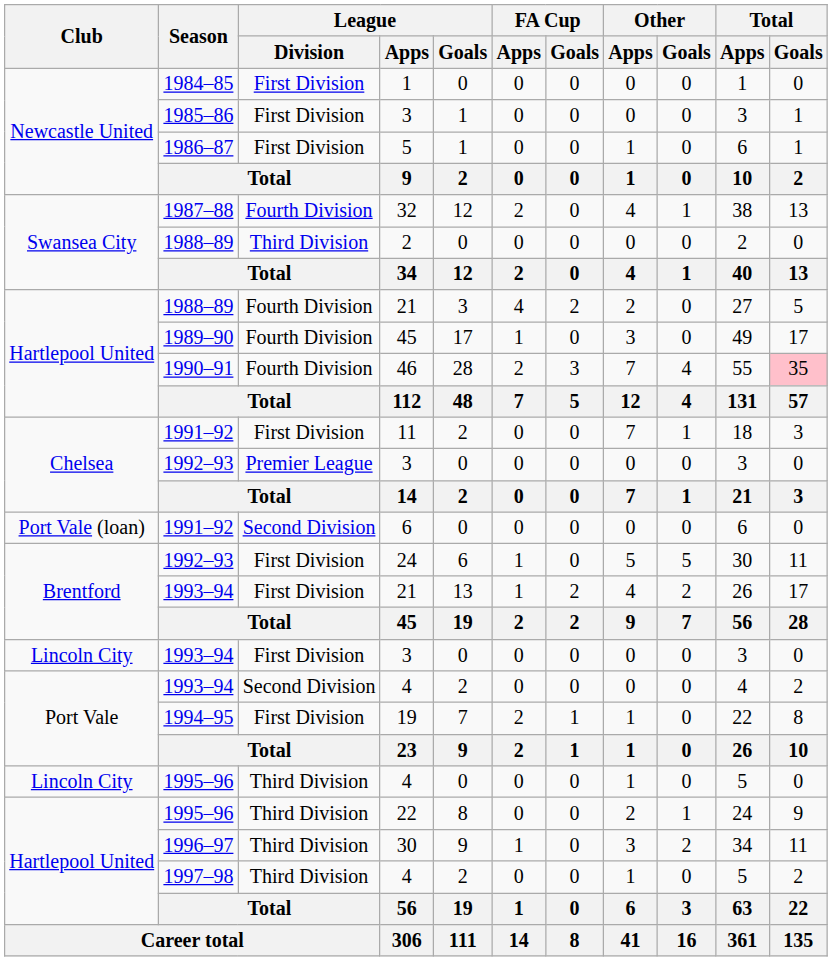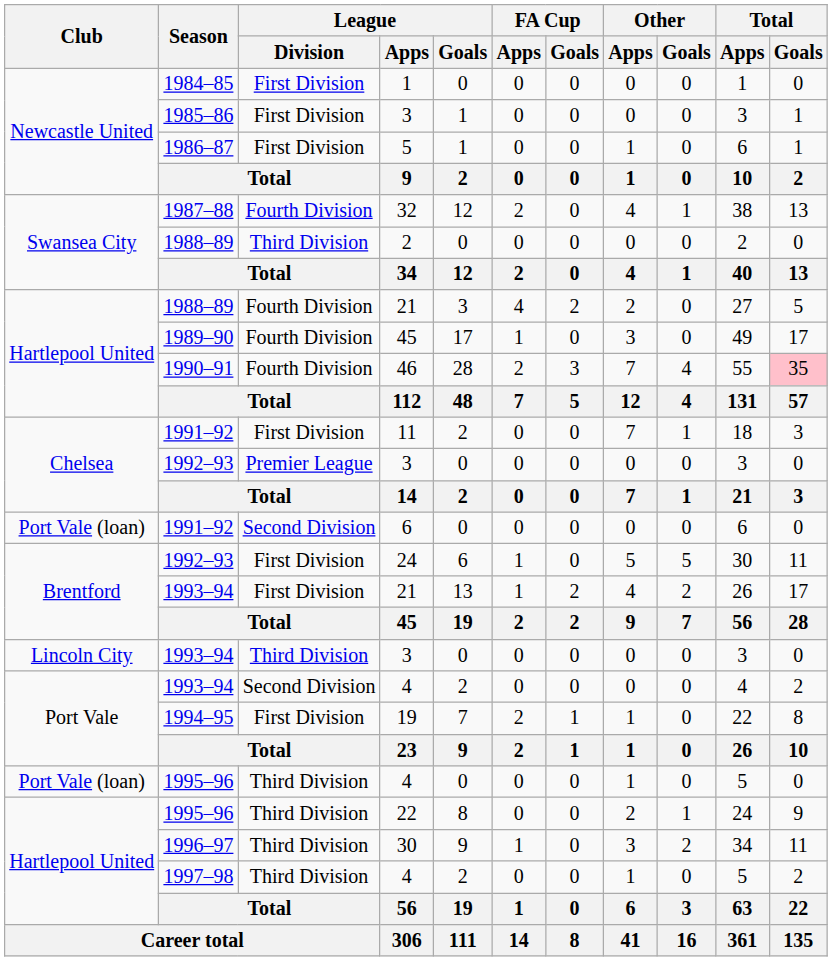 <table class="wikitable" style="text-align: center;">
 <tr>
 <th rowspan="2">Club</th>
 <th rowspan="2">Season</th>
 <th colspan="3">League</th>
 <th colspan="2">FA Cup</th>
 <th colspan="2">Other</th>
 <th colspan="2">Total</th>
 </tr>
 <tr>
 <th>Division</th>
 <th>Apps</th>
 <th>Goals</th>
 <th>Apps</th>
 <th>Goals</th>
 <th>Apps</th>
 <th>Goals</th>
 <th>Apps</th>
 <th>Goals</th>
 </tr>
 <tr>
 <td rowspan="4"><a href='#'>Newcastle United</a></td>
 <td><a href='#'>1984–85</a></td>
 <td><a href='#'>First Division</a></td>
 <td>1</td>
 <td>0</td>
 <td>0</td>
 <td>0</td>
 <td>0</td>
 <td>0</td>
 <td>1</td>
 <td>0</td>
 </tr>
 <tr>
 <td><a href='#'>1985–86</a></td>
 <td>First Division</td>
 <td>3</td>
 <td>1</td>
 <td>0</td>
 <td>0</td>
 <td>0</td>
 <td>0</td>
 <td>3</td>
 <td>1</td>
 </tr>
 <tr>
 <td><a href='#'>1986–87</a></td>
 <td>First Division</td>
 <td>5</td>
 <td>1</td>
 <td>0</td>
 <td>0</td>
 <td>1</td>
 <td>0</td>
 <td>6</td>
 <td>1</td>
 </tr>
 <tr>
 <th colspan="2">Total</th>
 <th>9</th>
 <th>2</th>
 <th>0</th>
 <th>0</th>
 <th>1</th>
 <th>0</th>
 <th>10</th>
 <th>2</th>
 </tr>
 <tr>
 <td rowspan="3"><a href='#'>Swansea City</a></td>
 <td><a href='#'>1987–88</a></td>
 <td><a href='#'>Fourth Division</a></td>
 <td>32</td>
 <td>12</td>
 <td>2</td>
 <td>0</td>
 <td>4</td>
 <td>1</td>
 <td>38</td>
 <td>13</td>
 </tr>
 <tr>
 <td><a href='#'>1988–89</a></td>
 <td><a href='#'>Third Division</a></td>
 <td>2</td>
 <td>0</td>
 <td>0</td>
 <td>0</td>
 <td>0</td>
 <td>0</td>
 <td>2</td>
 <td>0</td>
 </tr>
 <tr>
 <th colspan="2">Total</th>
 <th>34</th>
 <th>12</th>
 <th>2</th>
 <th>0</th>
 <th>4</th>
 <th>1</th>
 <th>40</th>
 <th>13</th>
 </tr>
 <tr>
 <td rowspan="4"><a href='#'>Hartlepool United</a></td>
 <td><a href='#'>1988–89</a></td>
 <td>Fourth Division</td>
 <td>21</td>
 <td>3</td>
 <td>4</td>
 <td>2</td>
 <td>2</td>
 <td>0</td>
 <td>27</td>
 <td>5</td>
 </tr>
 <tr>
 <td><a href='#'>1989–90</a></td>
 <td>Fourth Division</td>
 <td>45</td>
 <td>17</td>
 <td>1</td>
 <td>0</td>
 <td>3</td>
 <td>0</td>
 <td>49</td>
 <td>17</td>
 </tr>
 <tr>
 <td><a href='#'>1990–91</a></td>
 <td>Fourth Division</td>
 <td>46</td>
 <td>28</td>
 <td>2</td>
 <td>3</td>
 <td>7</td>
 <td>4</td>
 <td>55</td>
 <td style="background: pink;">35</td>
 </tr>
 <tr>
 <th colspan="2">Total</th>
 <th>112</th>
 <th>48</th>
 <th>7</th>
 <th>5</th>
 <th>12</th>
 <th>4</th>
 <th>131</th>
 <th>57</th>
 </tr>
 <tr>
 <td rowspan="3"><a href='#'>Chelsea</a></td>
 <td><a href='#'>1991–92</a></td>
 <td>First Division</td>
 <td>11</td>
 <td>2</td>
 <td>0</td>
 <td>0</td>
 <td>7</td>
 <td>1</td>
 <td>18</td>
 <td>3</td>
 </tr>
 <tr>
 <td><a href='#'>1992–93</a></td>
 <td><a href='#'>Premier League</a></td>
 <td>3</td>
 <td>0</td>
 <td>0</td>
 <td>0</td>
 <td>0</td>
 <td>0</td>
 <td>3</td>
 <td>0</td>
 </tr>
 <tr>
 <th colspan="2">Total</th>
 <th>14</th>
 <th>2</th>
 <th>0</th>
 <th>0</th>
 <th>7</th>
 <th>1</th>
 <th>21</th>
 <th>3</th>
 </tr>
 <tr>
 <td><a href='#'>Port Vale</a> (loan)</td>
 <td><a href='#'>1991–92</a></td>
 <td><a href='#'>Second Division</a></td>
 <td>6</td>
 <td>0</td>
 <td>0</td>
 <td>0</td>
 <td>0</td>
 <td>0</td>
 <td>6</td>
 <td>0</td>
 </tr>
 <tr>
 <td rowspan="3"><a href='#'>Brentford</a></td>
 <td><a href='#'>1992–93</a></td>
 <td>First Division</td>
 <td>24</td>
 <td>6</td>
 <td>1</td>
 <td>0</td>
 <td>5</td>
 <td>5</td>
 <td>30</td>
 <td>11</td>
 </tr>
 <tr>
 <td><a href='#'>1993–94</a></td>
 <td>First Division</td>
 <td>21</td>
 <td>13</td>
 <td>1</td>
 <td>2</td>
 <td>4</td>
 <td>2</td>
 <td>26</td>
 <td>17</td>
 </tr>
 <tr>
 <th colspan="2">Total</th>
 <th>45</th>
 <th>19</th>
 <th>2</th>
 <th>2</th>
 <th>9</th>
 <th>7</th>
 <th>56</th>
 <th>28</th>
 </tr>
 <tr>
 <td><a href='#'>Lincoln City</a></td>
 <td><a href='#'>1993–94</a></td>
-<td>First Division</td>
+<td><a href='#'>Third Division</a></td>
 <td>3</td>
 <td>0</td>
 <td>0</td>
 <td>0</td>
 <td>0</td>
 <td>0</td>
 <td>3</td>
 <td>0</td>
 </tr>
 <tr>
 <td rowspan="3">Port Vale</td>
 <td><a href='#'>1993–94</a></td>
 <td>Second Division</td>
 <td>4</td>
 <td>2</td>
 <td>0</td>
 <td>0</td>
 <td>0</td>
 <td>0</td>
 <td>4</td>
 <td>2</td>
 </tr>
 <tr>
 <td><a href='#'>1994–95</a></td>
 <td>First Division</td>
 <td>19</td>
 <td>7</td>
 <td>2</td>
 <td>1</td>
 <td>1</td>
 <td>0</td>
 <td>22</td>
 <td>8</td>
 </tr>
 <tr>
 <th colspan="2">Total</th>
 <th>23</th>
 <th>9</th>
 <th>2</th>
 <th>1</th>
 <th>1</th>
 <th>0</th>
 <th>26</th>
 <th>10</th>
 </tr>
 <tr>
-<td><a href='#'>Lincoln City</a></td>
+<td><a href='#'>Port Vale</a> (loan)</td>
 <td><a href='#'>1995–96</a></td>
 <td>Third Division</td>
 <td>4</td>
 <td>0</td>
 <td>0</td>
 <td>0</td>
 <td>1</td>
 <td>0</td>
 <td>5</td>
 <td>0</td>
 </tr>
 <tr>
 <td rowspan="4"><a href='#'>Hartlepool United</a></td>
 <td><a href='#'>1995–96</a></td>
 <td>Third Division</td>
 <td>22</td>
 <td>8</td>
 <td>0</td>
 <td>0</td>
 <td>2</td>
 <td>1</td>
 <td>24</td>
 <td>9</td>
 </tr>
 <tr>
 <td><a href='#'>1996–97</a></td>
 <td>Third Division</td>
 <td>30</td>
 <td>9</td>
 <td>1</td>
 <td>0</td>
 <td>3</td>
 <td>2</td>
 <td>34</td>
 <td>11</td>
 </tr>
 <tr>
 <td><a href='#'>1997–98</a></td>
 <td>Third Division</td>
 <td>4</td>
 <td>2</td>
 <td>0</td>
 <td>0</td>
 <td>1</td>
 <td>0</td>
 <td>5</td>
 <td>2</td>
 </tr>
 <tr>
 <th colspan="2">Total</th>
 <th>56</th>
 <th>19</th>
 <th>1</th>
 <th>0</th>
 <th>6</th>
 <th>3</th>
 <th>63</th>
 <th>22</th>
 </tr>
 <tr>
 <th colspan="3">Career total</th>
 <th>306</th>
 <th>111</th>
 <th>14</th>
 <th>8</th>
 <th>41</th>
 <th>16</th>
 <th>361</th>
 <th>135</th>
 </tr>
 </table>
